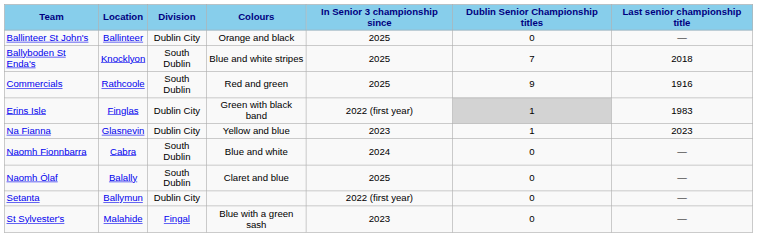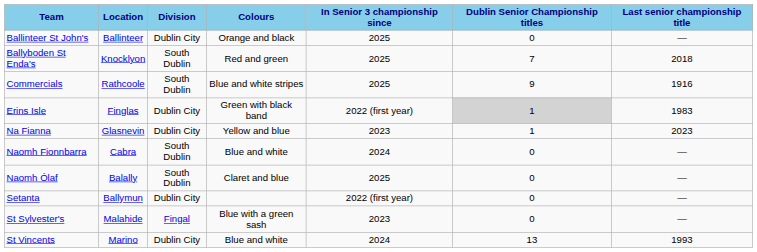 <table class="wikitable sortable" style="text-align:center;">
 <tr>
 <th style="background:skyblue;color:navy">Team</th>
 <th style="background:skyblue;color:navy">Location</th>
 <th style="background:skyblue;color:navy">Division</th>
 <th style="background:skyblue;color:navy">Colours</th>
 <th style="background:skyblue;color:navy">In Senior 3 championship since</th>
 <th style="background:skyblue;color:navy">Dublin Senior Championship titles</th>
 <th style="background:skyblue;color:navy">Last senior championship title</th>
 </tr>
 <tr>
 <td style="text-align:left;"> <a href='#'>Ballinteer St John's</a></td>
 <td><a href='#'>Ballinteer</a></td>
 <td>Dublin City</td>
 <td>Orange and black</td>
 <td>2025</td>
 <td>0</td>
 <td>—</td>
 </tr>
 <tr>
 <td style="text-align:left;"> <a href='#'>Ballyboden St Enda's</a></td>
 <td><a href='#'>Knocklyon</a></td>
 <td>South Dublin</td>
-<td>Blue and white stripes</td>
+<td>Red and green</td>
 <td>2025</td>
 <td>7</td>
 <td>2018</td>
 </tr>
 <tr>
 <td style="text-align:left;"> <a href='#'>Commercials</a></td>
 <td><a href='#'>Rathcoole</a></td>
 <td>South Dublin</td>
-<td>Red and green</td>
+<td>Blue and white stripes</td>
 <td>2025</td>
 <td>9</td>
 <td>1916</td>
 </tr>
 <tr>
 <td style="text-align:left;"> <a href='#'>Erins Isle</a></td>
 <td><a href='#'>Finglas</a></td>
 <td>Dublin City</td>
 <td>Green with black band</td>
 <td>2022 (first year)</td>
 <td style="background: lightgrey;">1</td>
 <td>1983</td>
 </tr>
 <tr>
 <td style="text-align:left;"> <a href='#'>Na Fianna</a></td>
 <td><a href='#'>Glasnevin</a></td>
 <td>Dublin City</td>
 <td>Yellow and blue</td>
 <td>2023</td>
 <td>1</td>
 <td>2023</td>
 </tr>
 <tr>
 <td style="text-align:left;"> <a href='#'>Naomh Fionnbarra</a></td>
 <td><a href='#'>Cabra</a></td>
 <td>South Dublin</td>
 <td>Blue and white</td>
 <td>2024</td>
 <td>0</td>
 <td>—</td>
 </tr>
 <tr>
 <td style="text-align:left;"> <a href='#'>Naomh Ólaf</a></td>
 <td><a href='#'>Balally</a></td>
 <td>South Dublin</td>
 <td>Claret and blue</td>
 <td>2025</td>
 <td>0</td>
 <td>—</td>
 </tr>
 <tr>
 <td style="text-align:left;"><a href='#'>Setanta</a></td>
 <td><a href='#'>Ballymun</a></td>
 <td>Dublin City</td>
 <td></td>
 <td>2022 (first year)</td>
 <td>0</td>
 <td>—</td>
 </tr>
 <tr>
 <td style="text-align:left;"> <a href='#'>St Sylvester's</a></td>
 <td><a href='#'>Malahide</a></td>
 <td><a href='#'>Fingal</a></td>
 <td>Blue with a green sash</td>
 <td>2023</td>
 <td>0</td>
 <td>—</td>
 </tr>
+<tr>
+<td style="text-align:left;"> <a href='#'>St Vincents</a></td>
+<td><a href='#'>Marino</a></td>
+<td>Dublin City</td>
+<td>Blue and white</td>
+<td>2024</td>
+<td>13</td>
+<td>1993</td>
+</tr>
 </table>
